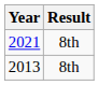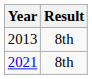 <table class="wikitable" style="text-align:center">
 <tr>
 <th>Year</th>
 <th>Result</th>
 </tr>
 <tr>
+<td>2013</td>
+<td>8th</td>
+</tr>
+<tr>
 <td><a href='#'>2021</a></td>
 <td>8th</td>
 </tr>
-<tr>
-<td>2013</td>
-<td>8th</td>
-</tr>
 </table>
